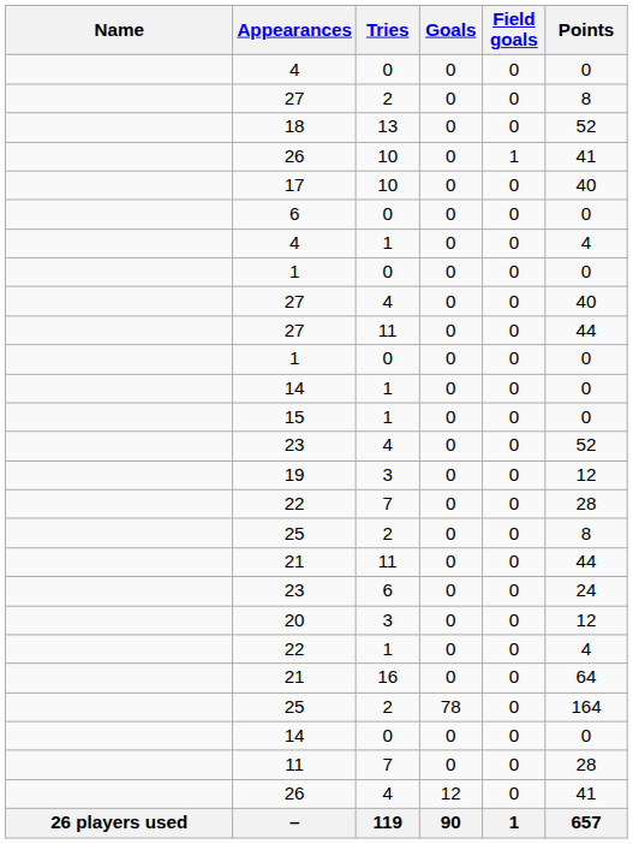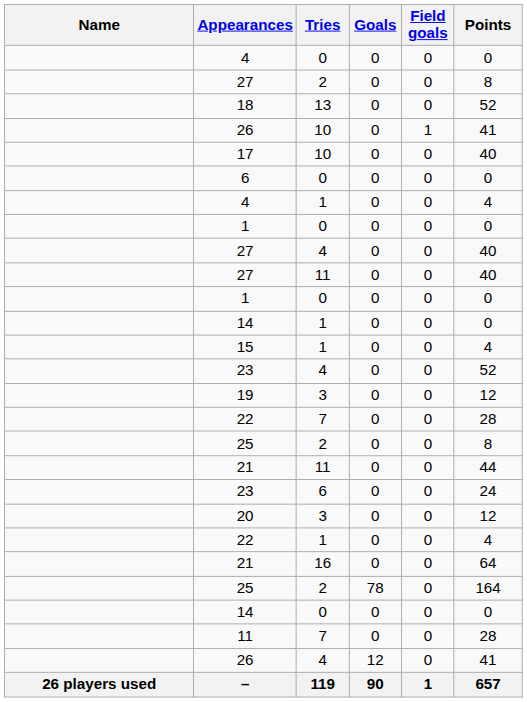 <table class="wikitable sortable" style="text-align: center;">
 <tr>
 <th style="width:12em">Name</th>
 <th><a href='#'>Appearances</a></th>
 <th style="width:3em"><a href='#'>Tries</a></th>
 <th style="width:3em"><a href='#'>Goals</a></th>
 <th style="width:3em"><a href='#'>Field goals</a></th>
 <th style="width:4em">Points</th>
 </tr>
 <tr>
 <td style="text-align:left;"></td>
 <td>4</td>
 <td>0</td>
 <td>0</td>
 <td>0</td>
 <td>0</td>
 </tr>
 <tr>
 <td style="text-align:left;"></td>
 <td>27</td>
 <td>2</td>
 <td>0</td>
 <td>0</td>
 <td>8</td>
 </tr>
 <tr>
 <td style="text-align:left;"></td>
 <td>18</td>
 <td>13</td>
 <td>0</td>
 <td>0</td>
 <td>52</td>
 </tr>
 <tr>
 <td style="text-align:left;"></td>
 <td>26</td>
 <td>10</td>
 <td>0</td>
 <td>1</td>
 <td>41</td>
 </tr>
 <tr>
 <td style="text-align:left;"></td>
 <td>17</td>
 <td>10</td>
 <td>0</td>
 <td>0</td>
 <td>40</td>
 </tr>
 <tr>
 <td style="text-align:left;"></td>
 <td>6</td>
 <td>0</td>
 <td>0</td>
 <td>0</td>
 <td>0</td>
 </tr>
 <tr>
 <td style="text-align:left;"></td>
 <td>4</td>
 <td>1</td>
 <td>0</td>
 <td>0</td>
 <td>4</td>
 </tr>
 <tr>
 <td style="text-align:left;"></td>
 <td>1</td>
 <td>0</td>
 <td>0</td>
 <td>0</td>
 <td>0</td>
 </tr>
 <tr>
 <td style="text-align:left;"></td>
 <td>27</td>
 <td>4</td>
 <td>0</td>
 <td>0</td>
 <td>40</td>
 </tr>
 <tr>
 <td style="text-align:left;"></td>
 <td>27</td>
 <td>11</td>
 <td>0</td>
 <td>0</td>
-<td>44</td>
+<td>40</td>
 </tr>
 <tr>
 <td style="text-align:left;"></td>
 <td>1</td>
 <td>0</td>
 <td>0</td>
 <td>0</td>
 <td>0</td>
 </tr>
 <tr>
 <td style="text-align:left;"></td>
 <td>14</td>
 <td>1</td>
 <td>0</td>
 <td>0</td>
 <td>0</td>
 </tr>
 <tr>
 <td style="text-align:left;"></td>
 <td>15</td>
 <td>1</td>
 <td>0</td>
 <td>0</td>
-<td>0</td>
+<td>4</td>
 </tr>
 <tr>
 <td style="text-align:left;"></td>
 <td>23</td>
 <td>4</td>
 <td>0</td>
 <td>0</td>
 <td>52</td>
 </tr>
 <tr>
 <td style="text-align:left;"></td>
 <td>19</td>
 <td>3</td>
 <td>0</td>
 <td>0</td>
 <td>12</td>
 </tr>
 <tr>
 <td style="text-align:left;"></td>
 <td>22</td>
 <td>7</td>
 <td>0</td>
 <td>0</td>
 <td>28</td>
 </tr>
 <tr>
 <td style="text-align:left;"></td>
 <td>25</td>
 <td>2</td>
 <td>0</td>
 <td>0</td>
 <td>8</td>
 </tr>
 <tr>
 <td style="text-align:left;"></td>
 <td>21</td>
 <td>11</td>
 <td>0</td>
 <td>0</td>
 <td>44</td>
 </tr>
 <tr>
 <td style="text-align:left;"></td>
 <td>23</td>
 <td>6</td>
 <td>0</td>
 <td>0</td>
 <td>24</td>
 </tr>
 <tr>
 <td style="text-align:left;"></td>
 <td>20</td>
 <td>3</td>
 <td>0</td>
 <td>0</td>
 <td>12</td>
 </tr>
 <tr>
 <td style="text-align:left;"></td>
 <td>22</td>
 <td>1</td>
 <td>0</td>
 <td>0</td>
 <td>4</td>
 </tr>
 <tr>
 <td style="text-align:left;"></td>
 <td>21</td>
 <td>16</td>
 <td>0</td>
 <td>0</td>
 <td>64</td>
 </tr>
 <tr>
 <td style="text-align:left;"></td>
 <td>25</td>
 <td>2</td>
 <td>78</td>
 <td>0</td>
 <td>164</td>
 </tr>
 <tr>
 <td style="text-align:left;"></td>
 <td>14</td>
 <td>0</td>
 <td>0</td>
 <td>0</td>
 <td>0</td>
 </tr>
 <tr>
 <td style="text-align:left;"></td>
 <td>11</td>
 <td>7</td>
 <td>0</td>
 <td>0</td>
 <td>28</td>
 </tr>
 <tr>
 <td style="text-align:left;"></td>
 <td>26</td>
 <td>4</td>
 <td>12</td>
 <td>0</td>
 <td>41</td>
 </tr>
 <tr class="sortbottom">
 <th>26 players used</th>
 <th>–</th>
 <th>119</th>
 <th>90</th>
 <th>1</th>
 <th>657</th>
 </tr>
 </table>
